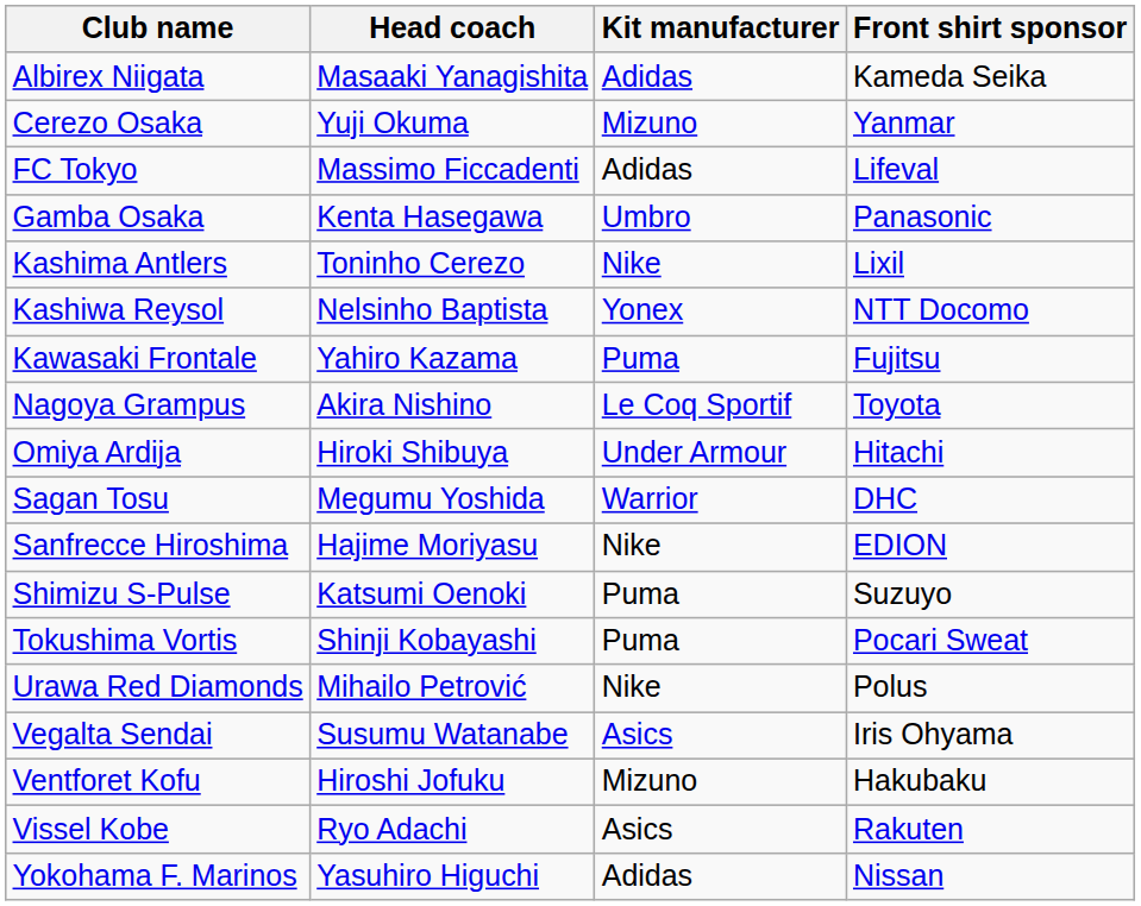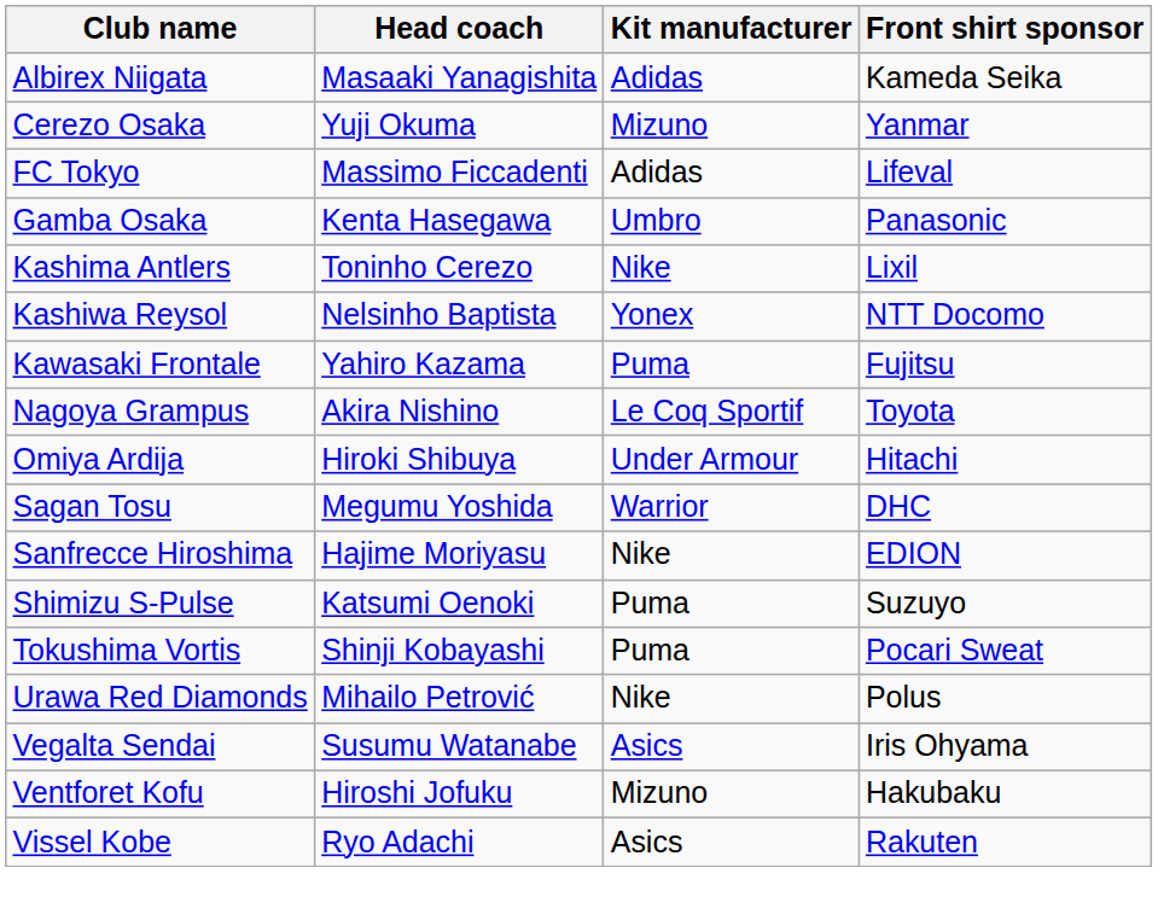 <table class="wikitable sortable">
 <tr>
 <th>Club name</th>
 <th>Head coach</th>
 <th>Kit manufacturer</th>
 <th>Front shirt sponsor</th>
 </tr>
 <tr>
 <td><a href='#'>Albirex Niigata</a></td>
 <td> <a href='#'>Masaaki Yanagishita</a></td>
 <td><a href='#'>Adidas</a></td>
 <td>Kameda Seika</td>
 </tr>
 <tr>
 <td><a href='#'>Cerezo Osaka</a></td>
 <td> <a href='#'>Yuji Okuma</a></td>
 <td><a href='#'>Mizuno</a></td>
 <td><a href='#'>Yanmar</a></td>
 </tr>
 <tr>
 <td><a href='#'>FC Tokyo</a></td>
 <td> <a href='#'>Massimo Ficcadenti</a></td>
 <td>Adidas</td>
 <td><a href='#'>Lifeval</a></td>
 </tr>
 <tr>
 <td><a href='#'>Gamba Osaka</a></td>
 <td> <a href='#'>Kenta Hasegawa</a></td>
 <td><a href='#'>Umbro</a></td>
 <td><a href='#'>Panasonic</a></td>
 </tr>
 <tr>
 <td><a href='#'>Kashima Antlers</a></td>
 <td> <a href='#'>Toninho Cerezo</a></td>
 <td><a href='#'>Nike</a></td>
 <td><a href='#'>Lixil</a></td>
 </tr>
 <tr>
 <td><a href='#'>Kashiwa Reysol</a></td>
 <td> <a href='#'>Nelsinho Baptista</a></td>
 <td><a href='#'>Yonex</a></td>
 <td><a href='#'>NTT Docomo</a></td>
 </tr>
 <tr>
 <td><a href='#'>Kawasaki Frontale</a></td>
 <td> <a href='#'>Yahiro Kazama</a></td>
 <td><a href='#'>Puma</a></td>
 <td><a href='#'>Fujitsu</a></td>
 </tr>
 <tr>
 <td><a href='#'>Nagoya Grampus</a></td>
 <td> <a href='#'>Akira Nishino</a></td>
 <td><a href='#'>Le Coq Sportif</a></td>
 <td><a href='#'>Toyota</a></td>
 </tr>
 <tr>
 <td><a href='#'>Omiya Ardija</a></td>
 <td> <a href='#'>Hiroki Shibuya</a></td>
 <td><a href='#'>Under Armour</a></td>
 <td><a href='#'>Hitachi</a></td>
 </tr>
 <tr>
 <td><a href='#'>Sagan Tosu</a></td>
 <td> <a href='#'>Megumu Yoshida</a></td>
 <td><a href='#'>Warrior</a></td>
 <td><a href='#'>DHC</a></td>
 </tr>
 <tr>
 <td><a href='#'>Sanfrecce Hiroshima</a></td>
 <td> <a href='#'>Hajime Moriyasu</a></td>
 <td>Nike</td>
 <td><a href='#'>EDION</a></td>
 </tr>
 <tr>
 <td><a href='#'>Shimizu S-Pulse</a></td>
 <td> <a href='#'>Katsumi Oenoki</a></td>
 <td>Puma</td>
 <td>Suzuyo</td>
 </tr>
 <tr>
 <td><a href='#'>Tokushima Vortis</a></td>
 <td> <a href='#'>Shinji Kobayashi</a></td>
 <td>Puma</td>
 <td><a href='#'>Pocari Sweat</a></td>
 </tr>
 <tr>
 <td><a href='#'>Urawa Red Diamonds</a></td>
 <td> <a href='#'>Mihailo Petrović</a></td>
 <td>Nike</td>
 <td>Polus</td>
 </tr>
 <tr>
 <td><a href='#'>Vegalta Sendai</a></td>
 <td> <a href='#'>Susumu Watanabe</a></td>
 <td><a href='#'>Asics</a></td>
 <td>Iris Ohyama</td>
 </tr>
 <tr>
 <td><a href='#'>Ventforet Kofu</a></td>
 <td> <a href='#'>Hiroshi Jofuku</a></td>
 <td>Mizuno</td>
 <td>Hakubaku</td>
 </tr>
 <tr>
 <td><a href='#'>Vissel Kobe</a></td>
 <td> <a href='#'>Ryo Adachi</a></td>
 <td>Asics</td>
 <td><a href='#'>Rakuten</a></td>
 </tr>
-<tr>
-<td><a href='#'>Yokohama F. Marinos</a></td>
-<td> <a href='#'>Yasuhiro Higuchi</a></td>
-<td>Adidas</td>
-<td><a href='#'>Nissan</a></td>
-</tr>
 </table>
